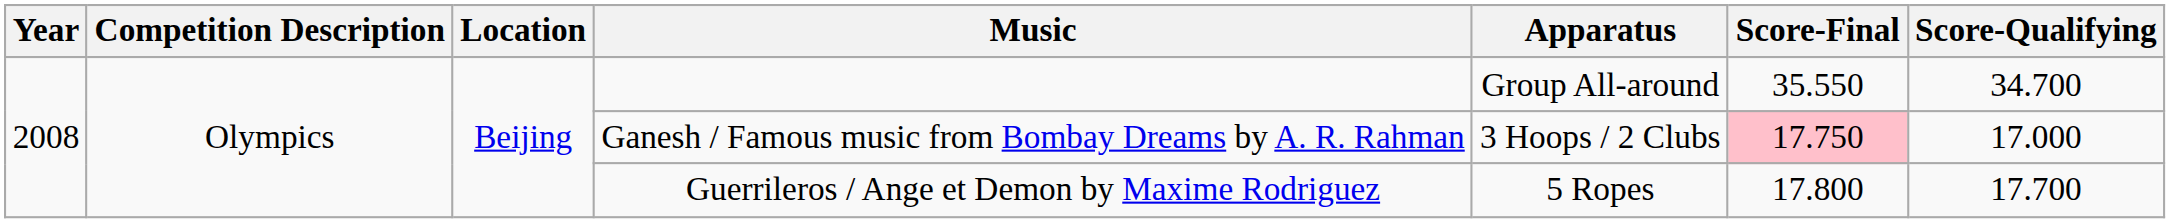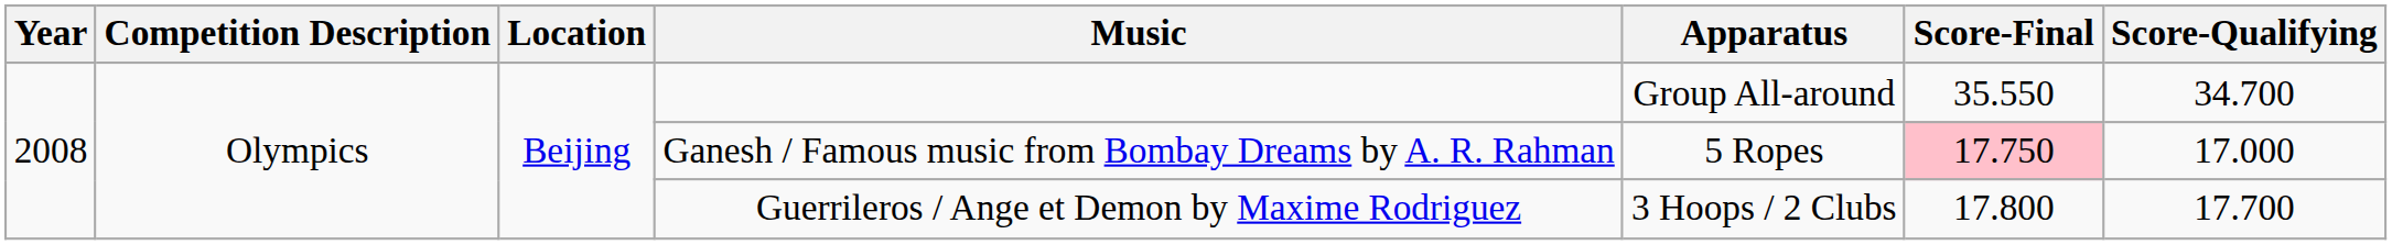 <table class="wikitable" style="text-align:center">
 <tr>
 <th>Year</th>
 <th>Competition Description</th>
 <th>Location</th>
 <th>Music </th>
 <th>Apparatus</th>
 <th>Score-Final</th>
 <th>Score-Qualifying</th>
 </tr>
 <tr>
 <td rowspan="3">2008</td>
 <td rowspan="3">Olympics</td>
 <td rowspan="3"><a href='#'>Beijing</a></td>
 <td></td>
 <td>Group All-around</td>
 <td>35.550</td>
 <td>34.700</td>
 </tr>
 <tr>
 <td>Ganesh / Famous music from <a href='#'>Bombay Dreams</a> by <a href='#'>A. R. Rahman</a></td>
-<td>3 Hoops / 2 Clubs</td>
+<td>5 Ropes</td>
 <td style="background: pink;">17.750</td>
 <td>17.000</td>
 </tr>
 <tr>
 <td>Guerrileros / Ange et Demon by <a href='#'>Maxime Rodriguez</a></td>
-<td>5 Ropes</td>
+<td>3 Hoops / 2 Clubs</td>
 <td>17.800</td>
 <td>17.700</td>
 </tr>
 </table>
